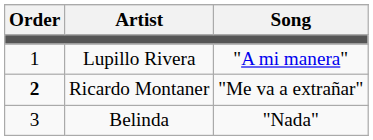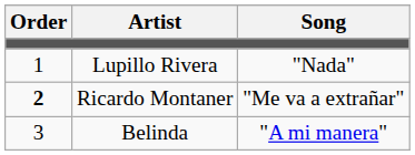 <table class="wikitable" style="text-align:center;">
 <tr>
 </tr>
 <tr>
 <th>Order</th>
 <th>Artist</th>
 <th>Song</th>
 </tr>
 <tr>
 <td colspan="3" style="background:#555;"></td>
 </tr>
 <tr>
 <td>1</td>
 <td>Lupillo Rivera</td>
-<td>"<a href='#'>A mi manera</a>"</td>
+<td>"Nada"</td>
 </tr>
 <tr>
 <td><strong>2</strong></td>
 <td>Ricardo Montaner</td>
 <td>"Me va a extrañar"</td>
 </tr>
 <tr>
 <td>3</td>
 <td>Belinda</td>
-<td>"Nada"</td>
+<td>"<a href='#'>A mi manera</a>"</td>
 </tr>
 </table>
